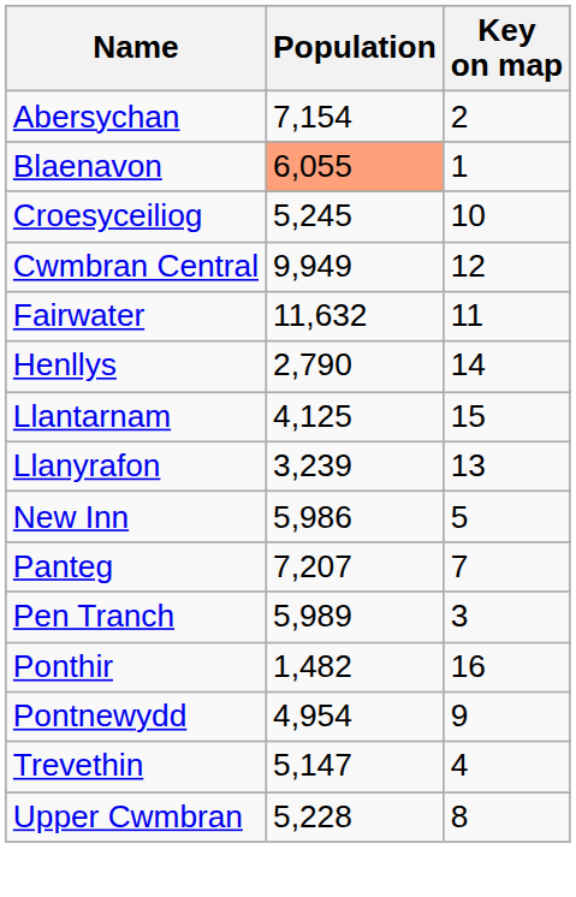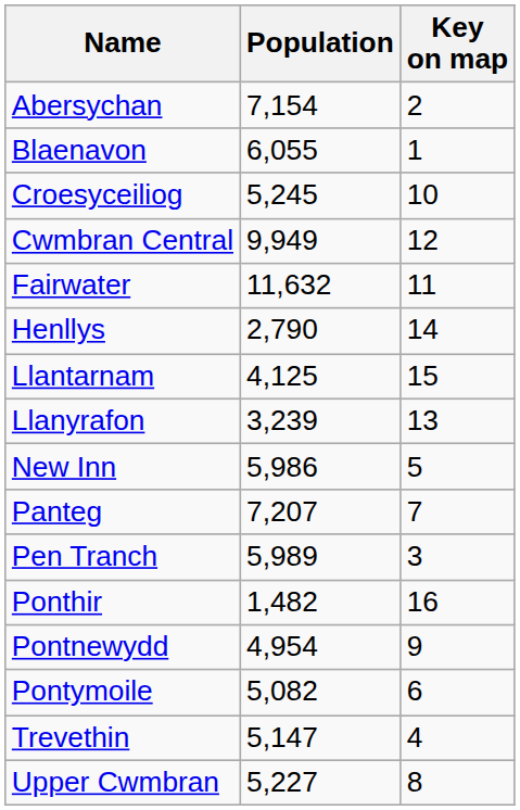 <table class="wikitable sortable" border="1">
 <tr>
 <th>Name</th>
 <th data-sort-type="number">Population</th>
 <th>Key <br>on map</th>
 </tr>
 <tr>
 <td><a href='#'>Abersychan</a></td>
 <td>7,154</td>
 <td>2</td>
 </tr>
 <tr>
 <td><a href='#'>Blaenavon</a></td>
-<td style="background: lightsalmon;">6,055 </td>
+<td>6,055 </td>
 <td>1</td>
 </tr>
 <tr>
 <td><a href='#'>Croesyceiliog</a></td>
 <td>5,245 </td>
 <td>10</td>
 </tr>
 <tr>
 <td><a href='#'>Cwmbran Central</a></td>
 <td>9,949 </td>
 <td>12</td>
 </tr>
 <tr>
 <td><a href='#'>Fairwater</a></td>
 <td>11,632 </td>
 <td>11</td>
 </tr>
 <tr>
 <td><a href='#'>Henllys</a></td>
 <td>2,790 </td>
 <td>14</td>
 </tr>
 <tr>
 <td><a href='#'>Llantarnam</a></td>
 <td>4,125 </td>
 <td>15</td>
 </tr>
 <tr>
 <td><a href='#'>Llanyrafon</a></td>
 <td>3,239 </td>
 <td>13</td>
 </tr>
 <tr>
 <td><a href='#'>New Inn</a></td>
 <td>5,986 </td>
 <td>5</td>
 </tr>
 <tr>
 <td><a href='#'>Panteg</a></td>
 <td>7,207 </td>
 <td>7</td>
 </tr>
 <tr>
 <td><a href='#'>Pen Tranch</a></td>
 <td>5,989 </td>
 <td>3</td>
 </tr>
 <tr>
 <td><a href='#'>Ponthir</a></td>
 <td>1,482 </td>
 <td>16</td>
 </tr>
 <tr>
 <td><a href='#'>Pontnewydd</a></td>
 <td>4,954 </td>
 <td>9</td>
 </tr>
 <tr>
+<td><a href='#'>Pontymoile</a></td>
+<td>5,082 </td>
+<td>6</td>
+</tr>
+<tr>
 <td><a href='#'>Trevethin</a></td>
 <td>5,147 </td>
 <td>4</td>
 </tr>
 <tr>
 <td><a href='#'>Upper Cwmbran</a></td>
-<td>5,228 </td>
+<td>5,227 </td>
 <td>8</td>
 </tr>
 </table>
